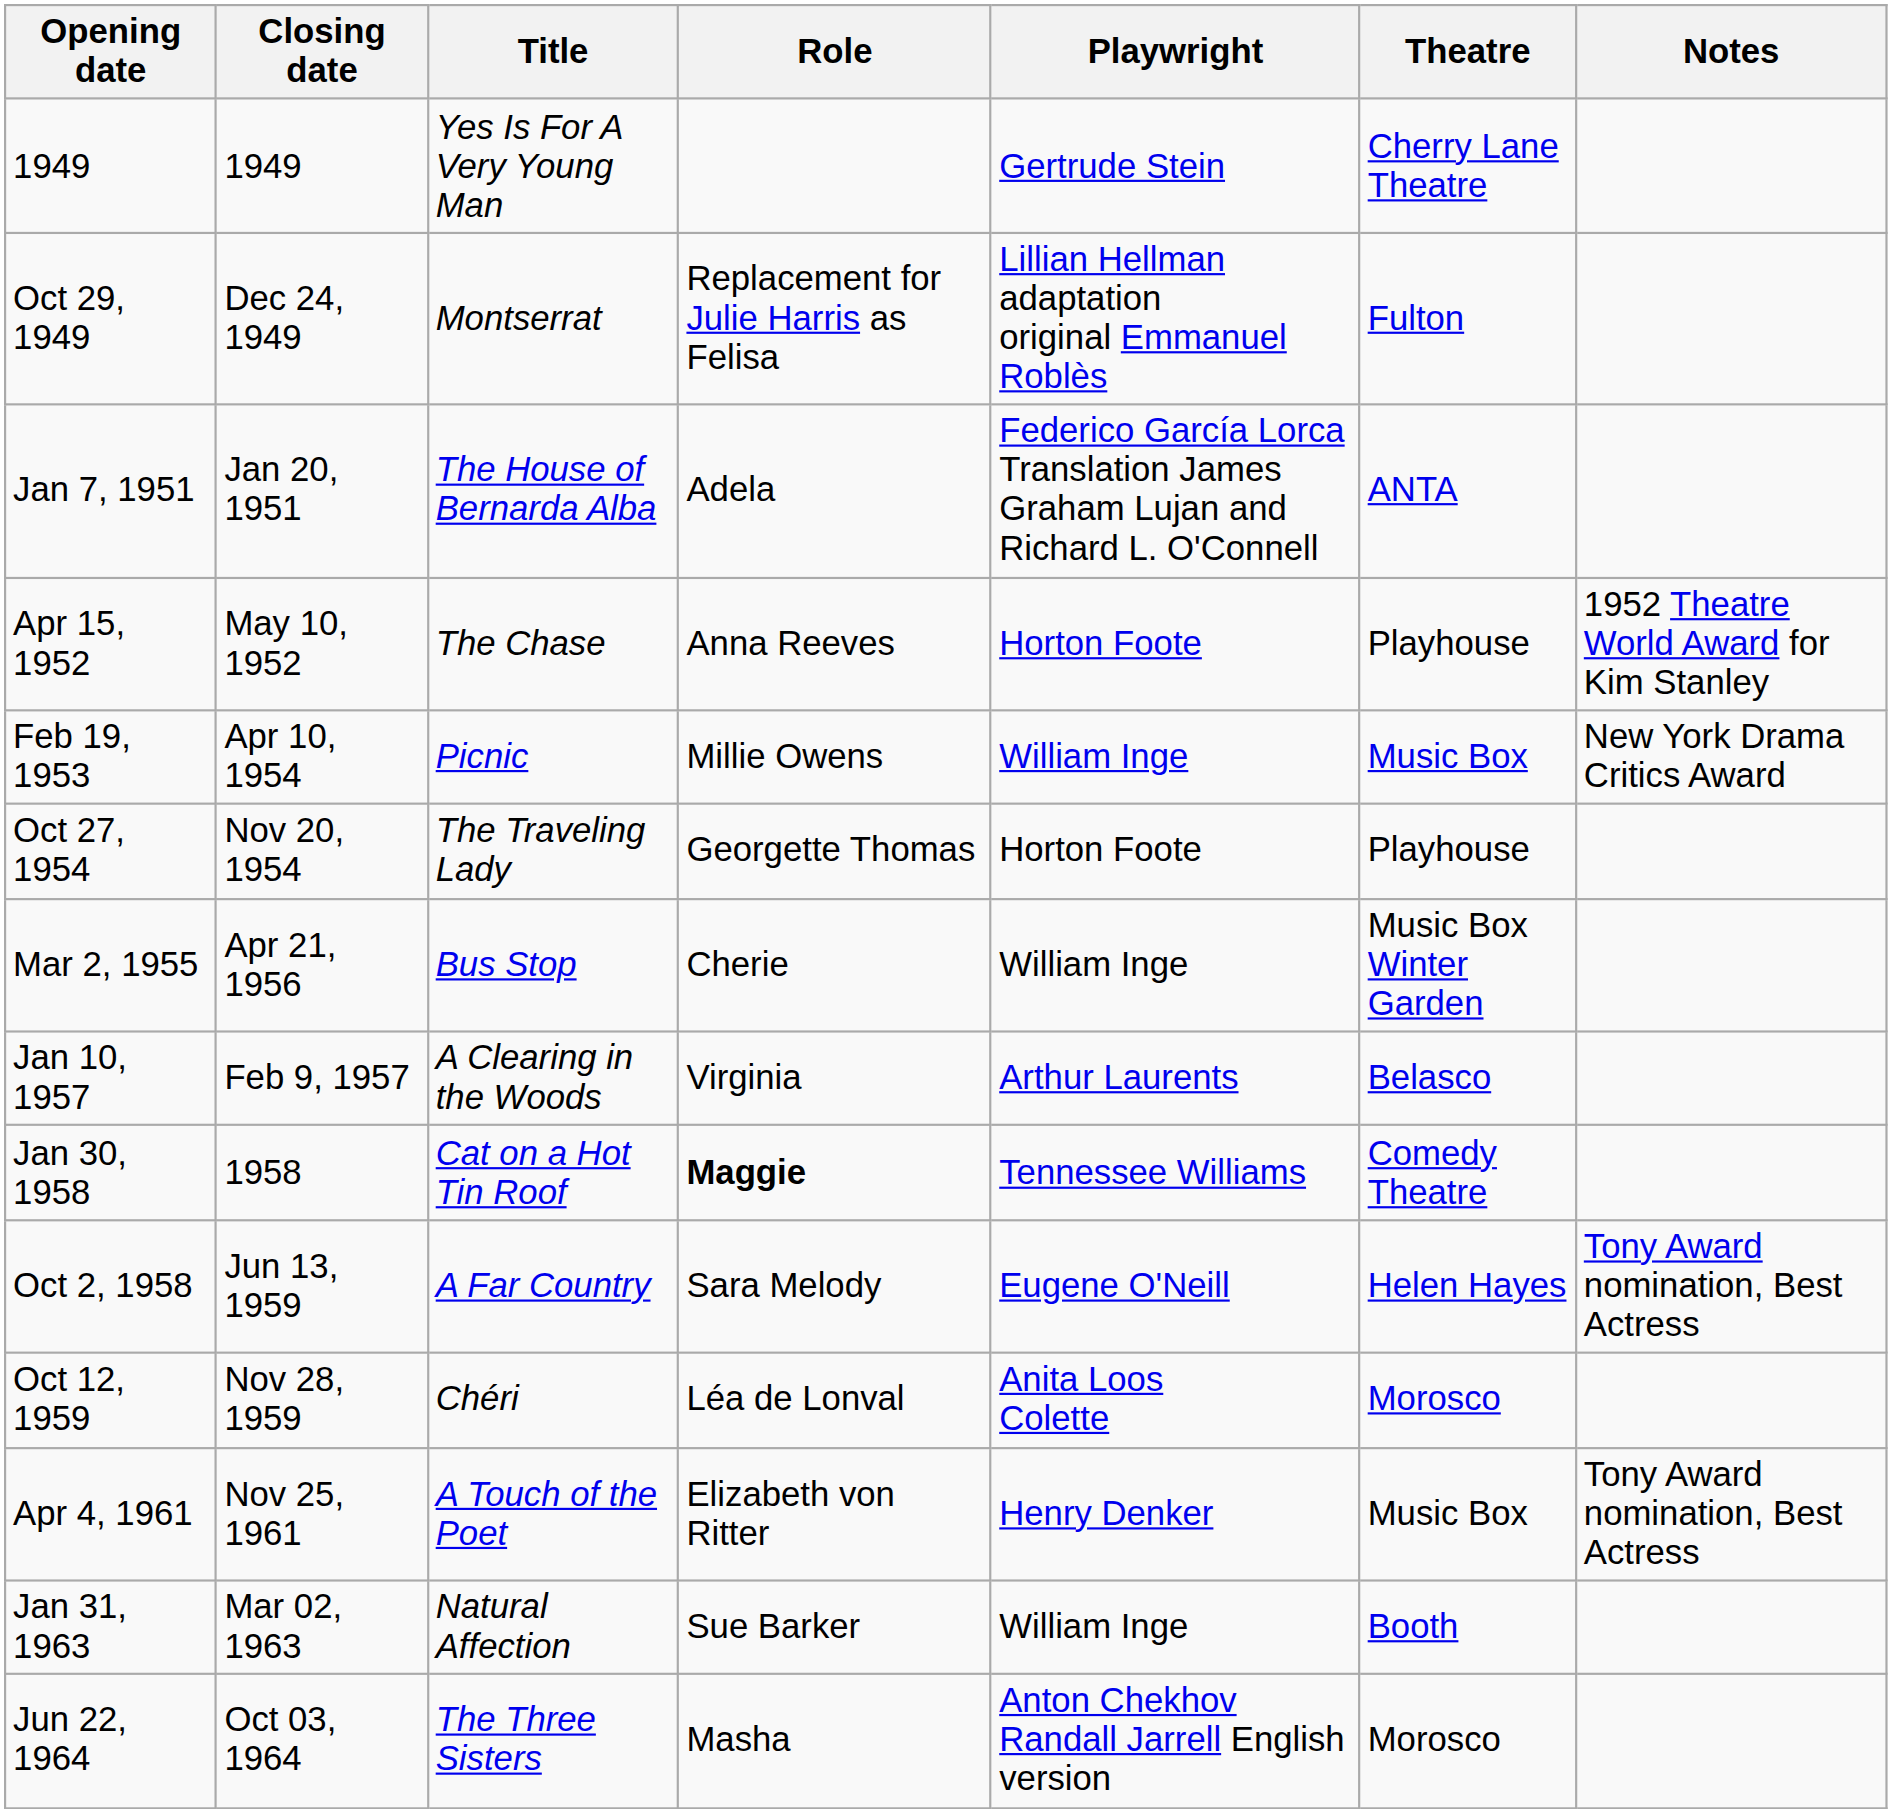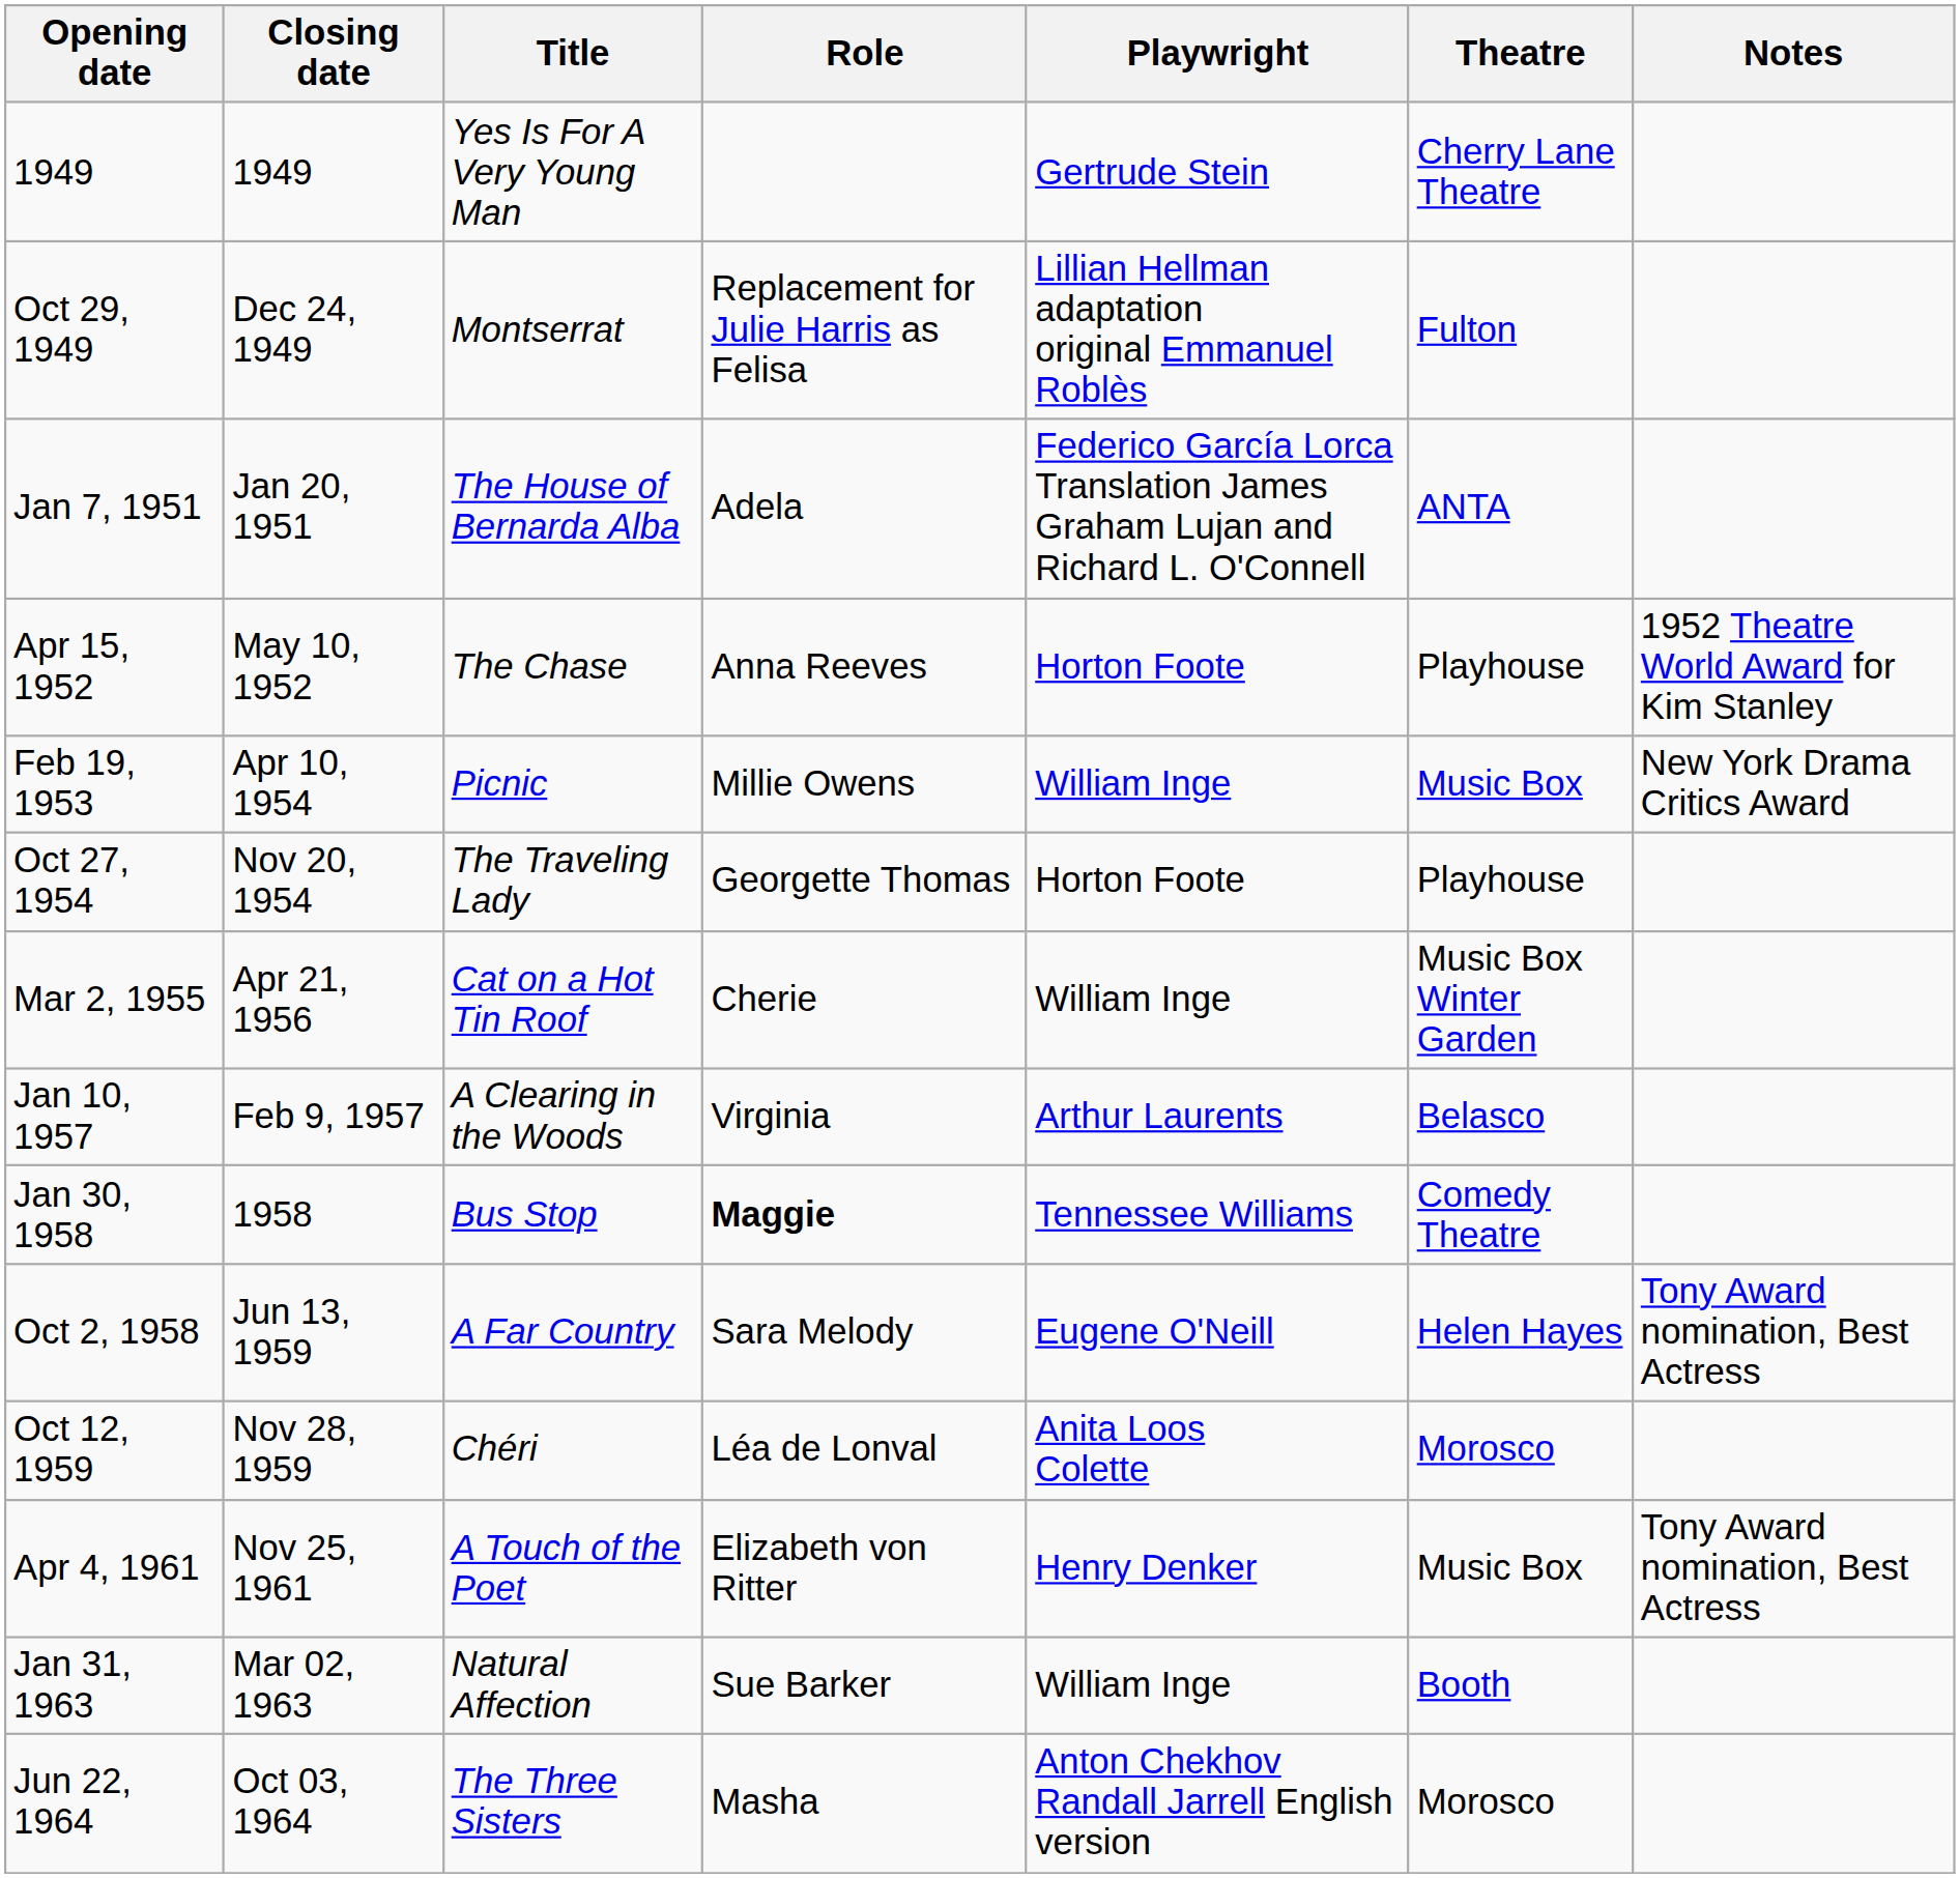 <table class="wikitable sortable">
 <tr>
 <th style="width:90px;" class="unsortable">Opening date</th>
 <th style="width:90px;" class="unsortable">Closing date</th>
 <th>Title</th>
 <th class="unsortable">Role</th>
 <th class="unsortable">Playwright</th>
 <th class="unsortable">Theatre</th>
 <th class="unsortable">Notes</th>
 </tr>
 <tr>
 <td>1949</td>
 <td>1949</td>
 <td><em>Yes Is For A Very Young Man</em></td>
 <td></td>
 <td><a href='#'>Gertrude Stein</a></td>
 <td><a href='#'>Cherry Lane Theatre</a></td>
 <td></td>
 </tr>
 <tr>
 <td>Oct 29, 1949</td>
 <td>Dec 24, 1949</td>
 <td><em>Montserrat</em></td>
 <td>Replacement for <a href='#'>Julie Harris</a> as Felisa</td>
 <td><a href='#'>Lillian Hellman</a> adaptation<br>original <a href='#'>Emmanuel Roblès</a></td>
 <td><a href='#'>Fulton</a></td>
 <td></td>
 </tr>
 <tr>
 <td>Jan 7, 1951</td>
 <td>Jan 20, 1951</td>
 <td><em><a href='#'>The House of Bernarda Alba</a></em></td>
 <td>Adela</td>
 <td><a href='#'>Federico García Lorca</a><br>Translation James Graham Lujan and Richard L. O'Connell</td>
 <td><a href='#'>ANTA</a></td>
 <td></td>
 </tr>
 <tr>
 <td>Apr 15, 1952</td>
 <td>May 10, 1952</td>
 <td><em>The Chase</em></td>
 <td>Anna Reeves</td>
 <td><a href='#'>Horton Foote</a></td>
 <td>Playhouse</td>
 <td>1952 <a href='#'>Theatre World Award</a> for Kim Stanley</td>
 </tr>
 <tr>
 <td>Feb 19, 1953</td>
 <td>Apr 10, 1954</td>
 <td><em><a href='#'>Picnic</a></em></td>
 <td>Millie Owens</td>
 <td><a href='#'>William Inge</a></td>
 <td><a href='#'>Music Box</a></td>
 <td>New York Drama Critics Award</td>
 </tr>
 <tr>
 <td>Oct 27, 1954</td>
 <td>Nov 20, 1954</td>
 <td><em>The Traveling Lady</em></td>
 <td>Georgette Thomas</td>
 <td>Horton Foote</td>
 <td>Playhouse</td>
 <td></td>
 </tr>
 <tr>
 <td>Mar 2, 1955</td>
 <td>Apr 21, 1956</td>
-<td><em><a href='#'>Bus Stop</a></em></td>
+<td><em><a href='#'>Cat on a Hot Tin Roof</a></em></td>
 <td>Cherie</td>
 <td>William Inge</td>
 <td>Music Box <br><a href='#'>Winter Garden</a></td>
 <td></td>
 </tr>
 <tr>
 <td>Jan 10, 1957</td>
 <td>Feb 9, 1957</td>
 <td><em>A Clearing in the Woods</em></td>
 <td>Virginia</td>
 <td><a href='#'>Arthur Laurents</a></td>
 <td><a href='#'>Belasco</a></td>
 <td></td>
 </tr>
 <tr>
 <td>Jan 30, 1958</td>
 <td>1958</td>
-<td><em><a href='#'>Cat on a Hot Tin Roof</a></em></td>
+<td><em><a href='#'>Bus Stop</a></em></td>
 <td><strong>Maggie</strong></td>
 <td><a href='#'>Tennessee Williams</a></td>
 <td><a href='#'>Comedy Theatre</a></td>
 <td></td>
 </tr>
 <tr>
 <td>Oct 2, 1958</td>
 <td>Jun 13, 1959</td>
 <td><em><a href='#'>A Far Country</a></em></td>
 <td>Sara Melody</td>
 <td><a href='#'>Eugene O'Neill</a></td>
 <td><a href='#'>Helen Hayes</a></td>
 <td><a href='#'>Tony Award</a> nomination, Best Actress</td>
 </tr>
 <tr>
 <td>Oct 12, 1959</td>
 <td>Nov 28, 1959</td>
 <td><em>Chéri</em></td>
 <td>Léa de Lonval</td>
 <td><a href='#'>Anita Loos</a><br><a href='#'>Colette</a></td>
 <td><a href='#'>Morosco</a></td>
 <td></td>
 </tr>
 <tr>
 <td>Apr 4, 1961</td>
 <td>Nov 25, 1961</td>
 <td><em><a href='#'>A Touch of the Poet</a></em></td>
 <td>Elizabeth von Ritter</td>
 <td><a href='#'>Henry Denker</a></td>
 <td>Music Box</td>
 <td>Tony Award nomination, Best Actress</td>
 </tr>
 <tr>
 <td>Jan 31, 1963</td>
 <td>Mar 02, 1963</td>
 <td><em>Natural Affection</em></td>
 <td>Sue Barker</td>
 <td>William Inge</td>
 <td><a href='#'>Booth</a></td>
 <td></td>
 </tr>
 <tr>
 <td>Jun 22, 1964</td>
 <td>Oct 03, 1964</td>
 <td><em><a href='#'>The Three Sisters</a></em></td>
 <td>Masha</td>
 <td><a href='#'>Anton Chekhov</a><br><a href='#'>Randall Jarrell</a> English version</td>
 <td>Morosco</td>
 <td></td>
 </tr>
 </table>
